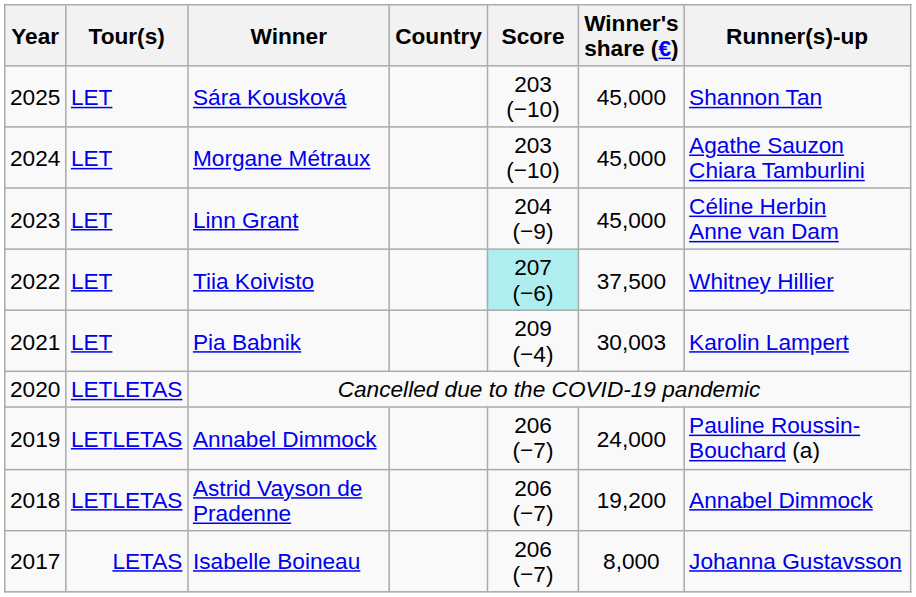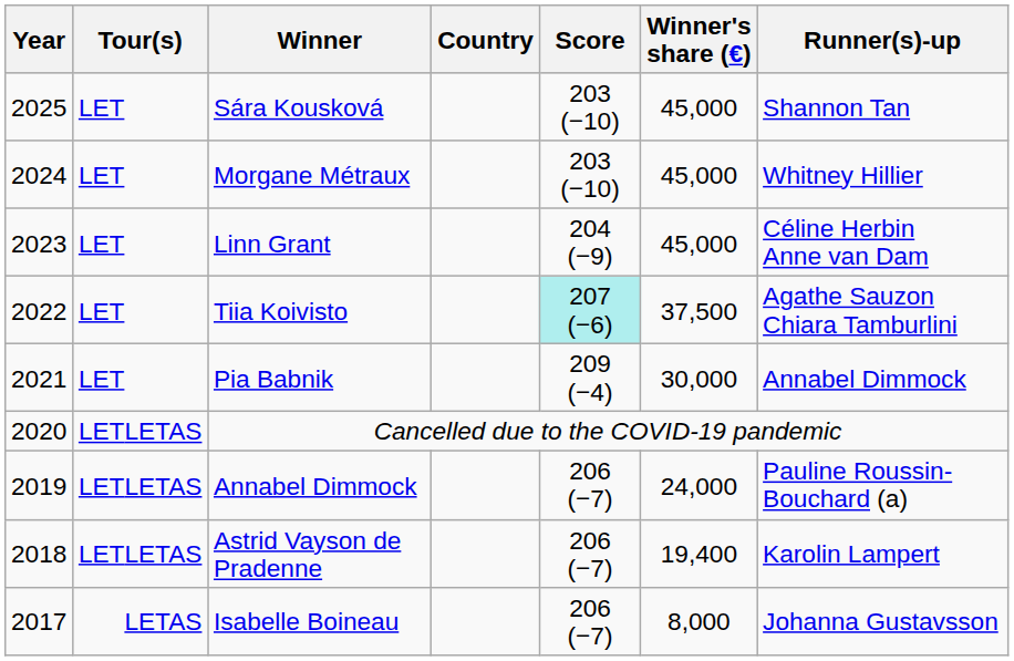 <table class=wikitable style="font-size:95%">
 <tr>
 <th>Year</th>
 <th>Tour(s)</th>
 <th>Winner</th>
 <th>Country</th>
 <th>Score</th>
 <th>Winner's<br>share (<a href='#'>€</a>)</th>
 <th>Runner(s)-up</th>
 </tr>
 <tr>
 <td align=center>2025</td>
 <td><a href='#'>LET</a></td>
 <td><a href='#'>Sára Kousková</a></td>
 <td></td>
 <td align=center>203 (−10)</td>
 <td align=center>45,000</td>
 <td> <a href='#'>Shannon Tan</a></td>
 </tr>
 <tr>
 <td align=center>2024</td>
 <td><a href='#'>LET</a></td>
 <td><a href='#'>Morgane Métraux</a></td>
 <td></td>
 <td align=center>203 (−10)</td>
 <td align=center>45,000</td>
-<td> <a href='#'>Agathe Sauzon</a><br> <a href='#'>Chiara Tamburlini</a></td>
+<td> <a href='#'>Whitney Hillier</a></td>
 </tr>
 <tr>
 <td align=center>2023</td>
 <td><a href='#'>LET</a></td>
 <td><a href='#'>Linn Grant</a></td>
 <td></td>
 <td align=center>204 (−9)</td>
 <td align=center>45,000</td>
 <td> <a href='#'>Céline Herbin</a><br> <a href='#'>Anne van Dam</a></td>
 </tr>
 <tr>
 <td align=center>2022</td>
 <td><a href='#'>LET</a></td>
 <td><a href='#'>Tiia Koivisto</a></td>
 <td></td>
 <td align=center style="background: paleturquoise;">207 (−6)</td>
 <td align=center>37,500</td>
-<td> <a href='#'>Whitney Hillier</a></td>
+<td> <a href='#'>Agathe Sauzon</a><br> <a href='#'>Chiara Tamburlini</a></td>
 </tr>
 <tr>
 <td align=center>2021</td>
 <td><a href='#'>LET</a></td>
 <td><a href='#'>Pia Babnik</a></td>
 <td></td>
 <td align=center>209 (−4)</td>
-<td align=center>30,003</td>
-<td> <a href='#'>Karolin Lampert</a></td>
+<td align=center>30,000</td>
+<td> <a href='#'>Annabel Dimmock</a></td>
 </tr>
 <tr>
 <td align=center>2020</td>
 <td><a href='#'>LET</a><a href='#'>LETAS</a></td>
 <td colspan=5 align=center><em>Cancelled due to the COVID-19 pandemic</em></td>
 </tr>
 <tr>
 <td align=center>2019</td>
 <td><a href='#'>LET</a><a href='#'>LETAS</a></td>
 <td><a href='#'>Annabel Dimmock</a></td>
 <td></td>
 <td align=center>206 (−7)</td>
 <td align=center>24,000</td>
 <td> <a href='#'>Pauline Roussin-Bouchard</a> (a)</td>
 </tr>
 <tr>
 <td align=center>2018</td>
 <td><a href='#'>LET</a><a href='#'>LETAS</a></td>
 <td><a href='#'>Astrid Vayson de Pradenne</a></td>
 <td></td>
 <td align=center>206 (−7)</td>
-<td align=center>19,200</td>
-<td> <a href='#'>Annabel Dimmock</a></td>
+<td align=center>19,400</td>
+<td> <a href='#'>Karolin Lampert</a></td>
 </tr>
 <tr>
 <td align=center>2017</td>
 <td align=right><a href='#'>LETAS</a></td>
 <td><a href='#'>Isabelle Boineau</a></td>
 <td></td>
 <td align=center>206 (−7)</td>
 <td align=center>8,000</td>
 <td> <a href='#'>Johanna Gustavsson</a></td>
 </tr>
 </table>
